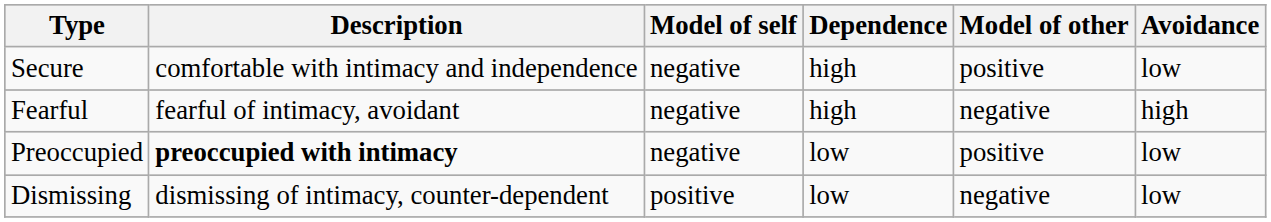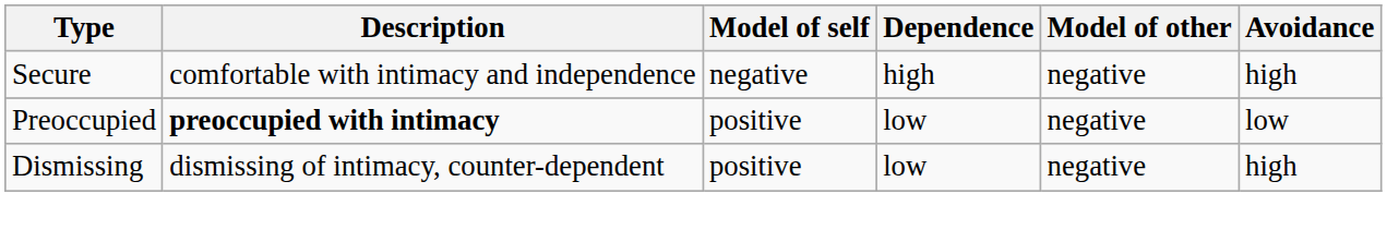 <table class="wikitable">
 <tr>
 <th>Type</th>
 <th>Description</th>
 <th>Model of self</th>
 <th>Dependence</th>
 <th>Model of other</th>
 <th>Avoidance</th>
 </tr>
 <tr>
 <td>Secure</td>
 <td>comfortable with intimacy and independence</td>
 <td>negative</td>
 <td>high</td>
-<td>positive</td>
-<td>low</td>
-</tr>
-<tr>
-<td>Fearful</td>
-<td>fearful of intimacy, avoidant</td>
-<td>negative</td>
-<td>high</td>
 <td>negative</td>
 <td>high</td>
 </tr>
 <tr>
 <td>Preoccupied</td>
 <td><strong>preoccupied with intimacy</strong></td>
+<td>positive</td>
+<td>low</td>
 <td>negative</td>
-<td>low</td>
-<td>positive</td>
 <td>low</td>
 </tr>
 <tr>
 <td>Dismissing</td>
 <td>dismissing of intimacy, counter-dependent</td>
 <td>positive</td>
 <td>low</td>
 <td>negative</td>
-<td>low</td>
+<td>high</td>
 </tr>
 </table>
